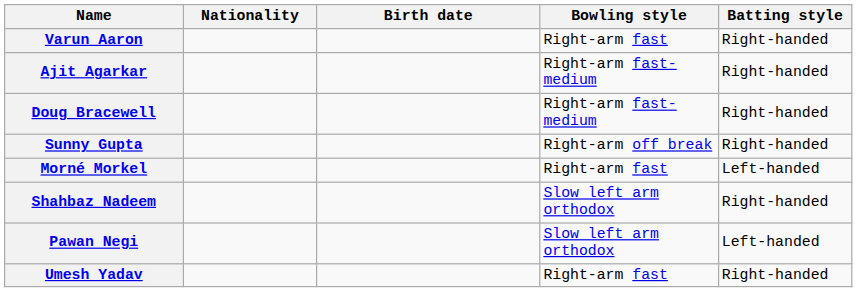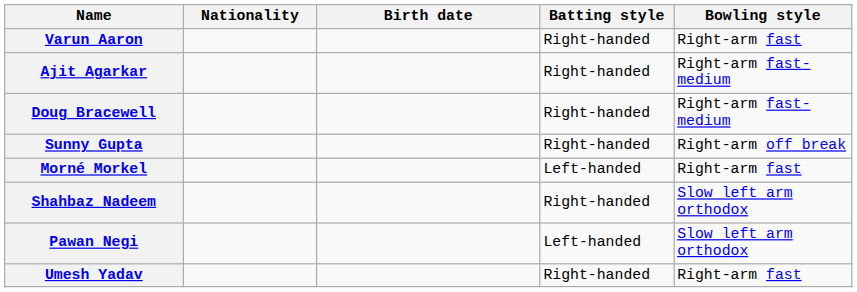 <table class="wikitable plainrowheaders" style="font-size:95%; width:80%;">
 <tr>
 <th scope="col" style="width:20%;">Name</th>
 <th scope="col" style="width:15%;">Nationality</th>
 <th scope="col" style="width:25%;">Birth date</th>
+<th scope="col" style="width:15%;">Batting style</th>
 <th scope="col" style="width:20%;">Bowling style</th>
-<th scope="col" style="width:15%;">Batting style</th>
 </tr>
 <tr>
 <th scope="row"><a href='#'>Varun Aaron</a></th>
 <td></td>
 <td></td>
+<td>Right-handed</td>
 <td>Right-arm <a href='#'>fast</a></td>
-<td>Right-handed</td>
 </tr>
 <tr>
 <th scope="row"><a href='#'>Ajit Agarkar</a></th>
 <td></td>
 <td></td>
+<td>Right-handed</td>
 <td>Right-arm <a href='#'>fast-medium</a></td>
-<td>Right-handed</td>
 </tr>
 <tr>
 <th scope="row"><a href='#'>Doug Bracewell</a></th>
 <td></td>
 <td></td>
+<td>Right-handed</td>
 <td>Right-arm <a href='#'>fast-medium</a></td>
-<td>Right-handed</td>
 </tr>
 <tr>
 <th scope="row"><a href='#'>Sunny Gupta</a></th>
 <td></td>
 <td></td>
+<td>Right-handed</td>
 <td>Right-arm <a href='#'>off break</a></td>
-<td>Right-handed</td>
 </tr>
 <tr>
 <th scope="row"><a href='#'>Morné Morkel</a></th>
 <td></td>
 <td></td>
+<td>Left-handed</td>
 <td>Right-arm <a href='#'>fast</a></td>
-<td>Left-handed</td>
 </tr>
 <tr>
 <th scope="row"><a href='#'>Shahbaz Nadeem</a></th>
 <td></td>
 <td></td>
+<td>Right-handed</td>
 <td><a href='#'>Slow left arm orthodox</a></td>
-<td>Right-handed</td>
 </tr>
 <tr>
 <th scope="row"><a href='#'>Pawan Negi</a></th>
 <td></td>
 <td></td>
+<td>Left-handed</td>
 <td><a href='#'>Slow left arm orthodox</a></td>
-<td>Left-handed</td>
 </tr>
 <tr>
 <th scope="row"><a href='#'>Umesh Yadav</a></th>
 <td></td>
 <td></td>
+<td>Right-handed</td>
 <td>Right-arm <a href='#'>fast</a></td>
-<td>Right-handed</td>
 </tr>
 </table>
